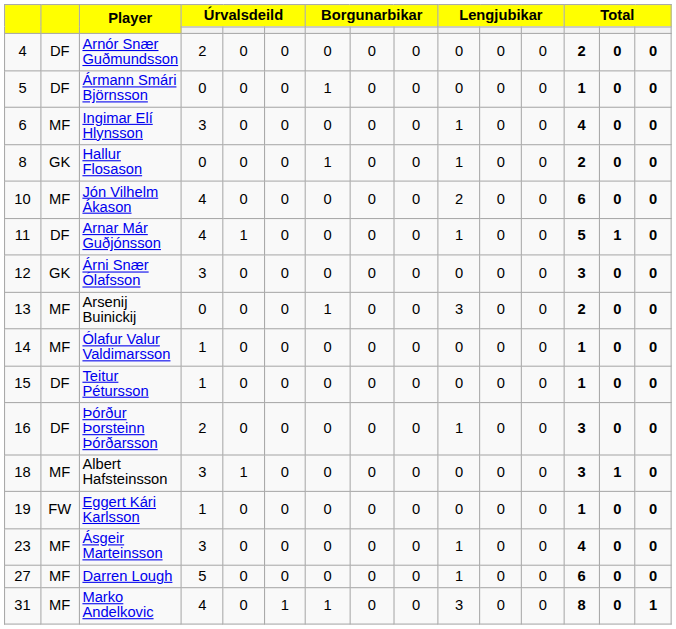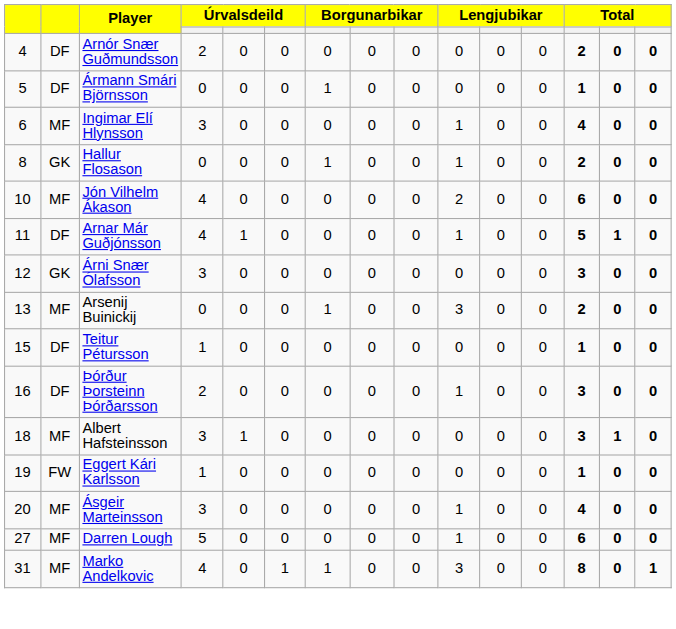 <table class="wikitable"  style="font-size:86%; text-align:center; line-height:14px; width:100%;">
 <tr>
 <th rowspan=2 style="background:#ffff00; color:black; width:35px;"></th>
 <th rowspan=2 style="background:#ffff00; color:black; width:35px;"></th>
 <th rowspan=2 style="background:#ffff00; color:black; width:35px;">Player</th>
 <th colspan=3 style="background:#ffff00; color:black; width:35px;"><strong>Úrvalsdeild</strong></th>
 <th colspan=3 style="background:#ffff00; color:black; width:35px;"><strong>Borgunarbikar</strong></th>
 <th colspan=3 style="background:#ffff00; color:black; width:35px;"><strong>Lengjubikar</strong></th>
 <th colspan=3 style="background:#ffff00; color:black; width:35px;"><strong>Total</strong></th>
 </tr>
 <tr style="text-align:center;">
 <th width=40></th>
 <th width=40></th>
 <th width=40></th>
 <th width=40></th>
 <th width=40></th>
 <th width=40></th>
 <th width=40></th>
 <th width=40></th>
 <th width=40></th>
 <th width=40></th>
 <th width=40></th>
 <th width=40></th>
 </tr>
 <tr>
 <td>4</td>
 <td>DF</td>
 <td style="text-align:left"> <a href='#'>Arnór Snær Guðmundsson</a></td>
 <td>2</td>
 <td>0</td>
 <td>0</td>
 <td>0</td>
 <td>0</td>
 <td>0</td>
 <td>0</td>
 <td>0</td>
 <td>0</td>
 <td><strong>2</strong></td>
 <td><strong>0</strong></td>
 <td><strong>0</strong></td>
 </tr>
 <tr>
 <td>5</td>
 <td>DF</td>
 <td style="text-align:left"> <a href='#'>Ármann Smári Björnsson</a></td>
 <td>0</td>
 <td>0</td>
 <td>0</td>
 <td>1</td>
 <td>0</td>
 <td>0</td>
 <td>0</td>
 <td>0</td>
 <td>0</td>
 <td><strong>1</strong></td>
 <td><strong>0</strong></td>
 <td><strong>0</strong></td>
 </tr>
 <tr>
 <td>6</td>
 <td>MF</td>
 <td style="text-align:left"> <a href='#'>Ingimar Elí Hlynsson</a></td>
 <td>3</td>
 <td>0</td>
 <td>0</td>
 <td>0</td>
 <td>0</td>
 <td>0</td>
 <td>1</td>
 <td>0</td>
 <td>0</td>
 <td><strong>4</strong></td>
 <td><strong>0</strong></td>
 <td><strong>0</strong></td>
 </tr>
 <tr>
 <td>8</td>
 <td>GK</td>
 <td style="text-align:left"> <a href='#'>Hallur Flosason</a></td>
 <td>0</td>
 <td>0</td>
 <td>0</td>
 <td>1</td>
 <td>0</td>
 <td>0</td>
 <td>1</td>
 <td>0</td>
 <td>0</td>
 <td><strong>2</strong></td>
 <td><strong>0</strong></td>
 <td><strong>0</strong></td>
 </tr>
 <tr>
 <td>10</td>
 <td>MF</td>
 <td style="text-align:left"> <a href='#'>Jón Vilhelm Ákason</a></td>
 <td>4</td>
 <td>0</td>
 <td>0</td>
 <td>0</td>
 <td>0</td>
 <td>0</td>
 <td>2</td>
 <td>0</td>
 <td>0</td>
 <td><strong>6</strong></td>
 <td><strong>0</strong></td>
 <td><strong>0</strong></td>
 </tr>
 <tr>
 <td>11</td>
 <td>DF</td>
 <td style="text-align:left"> <a href='#'>Arnar Már Guðjónsson</a></td>
 <td>4</td>
 <td>1</td>
 <td>0</td>
 <td>0</td>
 <td>0</td>
 <td>0</td>
 <td>1</td>
 <td>0</td>
 <td>0</td>
 <td><strong>5</strong></td>
 <td><strong>1</strong></td>
 <td><strong>0</strong></td>
 </tr>
 <tr>
 <td>12</td>
 <td>GK</td>
 <td style="text-align:left"> <a href='#'>Árni Snær Ólafsson</a></td>
 <td>3</td>
 <td>0</td>
 <td>0</td>
 <td>0</td>
 <td>0</td>
 <td>0</td>
 <td>0</td>
 <td>0</td>
 <td>0</td>
 <td><strong>3</strong></td>
 <td><strong>0</strong></td>
 <td><strong>0</strong></td>
 </tr>
 <tr>
 <td>13</td>
 <td>MF</td>
 <td style="text-align:left"> Arsenij Buinickij</td>
 <td>0</td>
 <td>0</td>
 <td>0</td>
 <td>1</td>
 <td>0</td>
 <td>0</td>
 <td>3</td>
 <td>0</td>
 <td>0</td>
 <td><strong>2</strong></td>
 <td><strong>0</strong></td>
 <td><strong>0</strong></td>
 </tr>
 <tr>
-<td>14</td>
-<td>MF</td>
-<td style="text-align:left"> <a href='#'>Ólafur Valur Valdimarsson</a></td>
-<td>1</td>
-<td>0</td>
-<td>0</td>
-<td>0</td>
-<td>0</td>
-<td>0</td>
-<td>0</td>
-<td>0</td>
-<td>0</td>
-<td><strong>1</strong></td>
-<td><strong>0</strong></td>
-<td><strong>0</strong></td>
-</tr>
-<tr>
 <td>15</td>
 <td>DF</td>
 <td style="text-align:left"> <a href='#'>Teitur Pétursson</a></td>
 <td>1</td>
 <td>0</td>
 <td>0</td>
 <td>0</td>
 <td>0</td>
 <td>0</td>
 <td>0</td>
 <td>0</td>
 <td>0</td>
 <td><strong>1</strong></td>
 <td><strong>0</strong></td>
 <td><strong>0</strong></td>
 </tr>
 <tr>
 <td>16</td>
 <td>DF</td>
 <td style="text-align:left"> <a href='#'>Þórður Þorsteinn Þórðarsson</a></td>
 <td>2</td>
 <td>0</td>
 <td>0</td>
 <td>0</td>
 <td>0</td>
 <td>0</td>
 <td>1</td>
 <td>0</td>
 <td>0</td>
 <td><strong>3</strong></td>
 <td><strong>0</strong></td>
 <td><strong>0</strong></td>
 </tr>
 <tr>
 <td>18</td>
 <td>MF</td>
 <td style="text-align:left"> Albert Hafsteinsson</td>
 <td>3</td>
 <td>1</td>
 <td>0</td>
 <td>0</td>
 <td>0</td>
 <td>0</td>
 <td>0</td>
 <td>0</td>
 <td>0</td>
 <td><strong>3</strong></td>
 <td><strong>1</strong></td>
 <td><strong>0</strong></td>
 </tr>
 <tr>
 <td>19</td>
 <td>FW</td>
 <td style="text-align:left"> <a href='#'>Eggert Kári Karlsson</a></td>
 <td>1</td>
 <td>0</td>
 <td>0</td>
 <td>0</td>
 <td>0</td>
 <td>0</td>
 <td>0</td>
 <td>0</td>
 <td>0</td>
 <td><strong>1</strong></td>
 <td><strong>0</strong></td>
 <td><strong>0</strong></td>
 </tr>
 <tr>
-<td>23</td>
+<td>20</td>
 <td>MF</td>
 <td style="text-align:left"> <a href='#'>Ásgeir Marteinsson</a></td>
 <td>3</td>
 <td>0</td>
 <td>0</td>
 <td>0</td>
 <td>0</td>
 <td>0</td>
 <td>1</td>
 <td>0</td>
 <td>0</td>
 <td><strong>4</strong></td>
 <td><strong>0</strong></td>
 <td><strong>0</strong></td>
 </tr>
 <tr>
 <td>27</td>
 <td>MF</td>
 <td style="text-align:left"> <a href='#'>Darren Lough</a></td>
 <td>5</td>
 <td>0</td>
 <td>0</td>
 <td>0</td>
 <td>0</td>
 <td>0</td>
 <td>1</td>
 <td>0</td>
 <td>0</td>
 <td><strong>6</strong></td>
 <td><strong>0</strong></td>
 <td><strong>0</strong></td>
 </tr>
 <tr>
 <td>31</td>
 <td>MF</td>
 <td style="text-align:left"> <a href='#'>Marko Andelkovic</a></td>
 <td>4</td>
 <td>0</td>
 <td>1</td>
 <td>1</td>
 <td>0</td>
 <td>0</td>
 <td>3</td>
 <td>0</td>
 <td>0</td>
 <td><strong>8</strong></td>
 <td><strong>0</strong></td>
 <td><strong>1</strong></td>
 </tr>
 </table>
